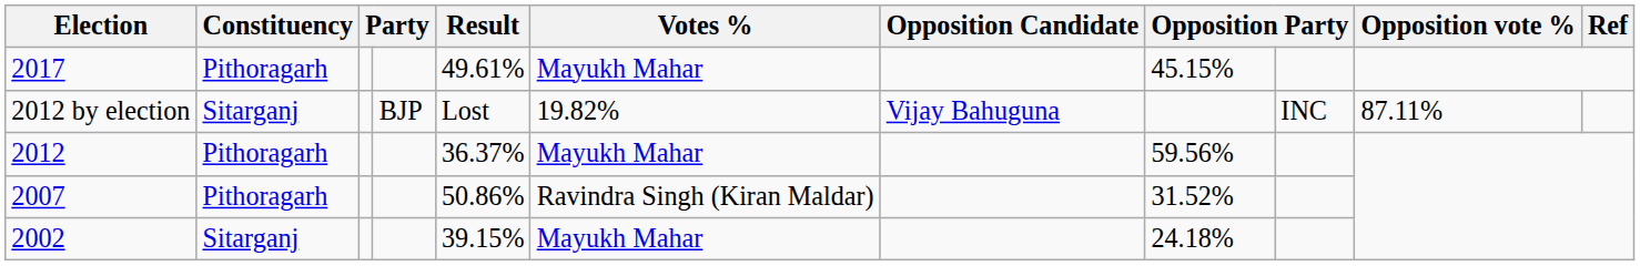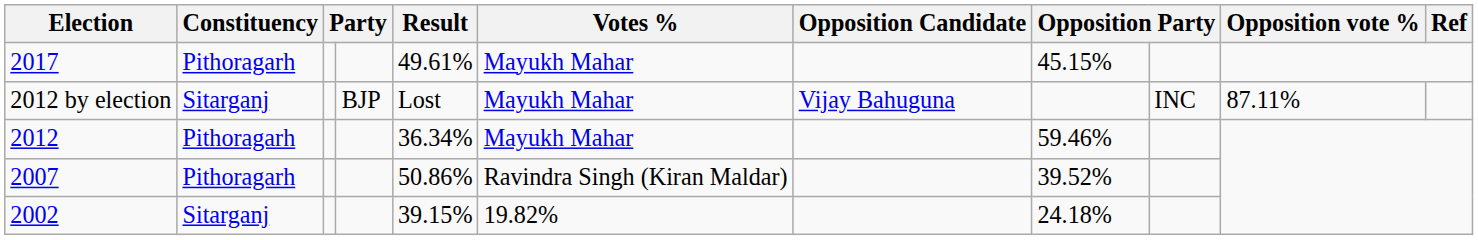 <table class="wikitable sortable">
 <tr>
 <th>Election</th>
 <th>Constituency</th>
 <th colspan="2">Party</th>
 <th>Result</th>
 <th>Votes %</th>
 <th>Opposition Candidate</th>
 <th colspan="2">Opposition Party</th>
 <th>Opposition vote %</th>
 <th>Ref</th>
 </tr>
 <tr>
 <td><a href='#'>2017</a></td>
 <td><a href='#'>Pithoragarh</a></td>
 <td></td>
 <td></td>
 <td>49.61%</td>
 <td><a href='#'>Mayukh Mahar</a></td>
 <td></td>
 <td>45.15%</td>
 <td></td>
 </tr>
 <tr>
 <td>2012 by election</td>
 <td><a href='#'>Sitarganj</a></td>
 <td></td>
 <td>BJP</td>
 <td>Lost</td>
-<td>19.82%</td>
+<td><a href='#'>Mayukh Mahar</a></td>
 <td><a href='#'>Vijay Bahuguna</a></td>
 <td></td>
 <td>INC</td>
 <td>87.11%</td>
 <td></td>
 </tr>
 <tr>
 <td><a href='#'>2012</a></td>
 <td><a href='#'>Pithoragarh</a></td>
 <td></td>
 <td></td>
-<td>36.37%</td>
+<td>36.34%</td>
 <td><a href='#'>Mayukh Mahar</a></td>
 <td></td>
-<td>59.56%</td>
+<td>59.46%</td>
 <td></td>
 </tr>
 <tr>
 <td><a href='#'>2007</a></td>
 <td><a href='#'>Pithoragarh</a></td>
 <td></td>
 <td></td>
 <td>50.86%</td>
 <td>Ravindra Singh (Kiran Maldar)</td>
 <td></td>
-<td>31.52%</td>
+<td>39.52%</td>
 <td></td>
 </tr>
 <tr>
 <td><a href='#'>2002</a></td>
 <td><a href='#'>Sitarganj</a></td>
 <td></td>
 <td></td>
 <td>39.15%</td>
-<td><a href='#'>Mayukh Mahar</a></td>
+<td>19.82%</td>
 <td></td>
 <td>24.18%</td>
 <td></td>
 </tr>
 </table>
